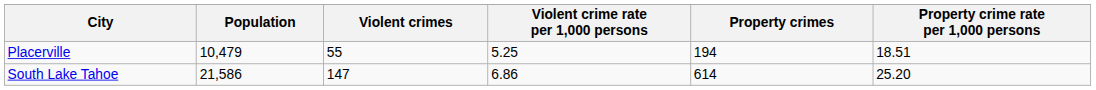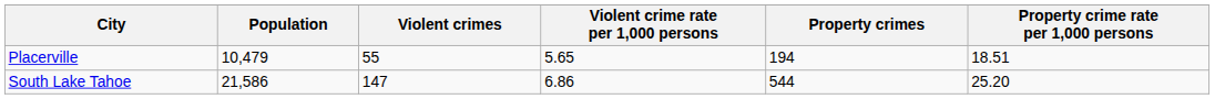 <table class="wikitable collapsible collapsed sortable" style="width: 100%;">
 <tr>
 </tr>
 <tr>
 <th>City</th>
 <th data-sort-type="number">Population</th>
 <th data-sort-type="number">Violent crimes</th>
 <th data-sort-type="number">Violent crime rate<br>per 1,000 persons</th>
 <th data-sort-type="number">Property crimes</th>
 <th data-sort-type="number">Property crime rate<br>per 1,000 persons</th>
 </tr>
 <tr>
 <td><a href='#'>Placerville</a></td>
 <td>10,479</td>
 <td>55</td>
-<td>5.25</td>
+<td>5.65</td>
 <td>194</td>
 <td>18.51</td>
 </tr>
 <tr>
 <td><a href='#'>South Lake Tahoe</a></td>
 <td>21,586</td>
 <td>147</td>
 <td>6.86</td>
-<td>614</td>
+<td>544</td>
 <td>25.20</td>
 </tr>
 </table>
